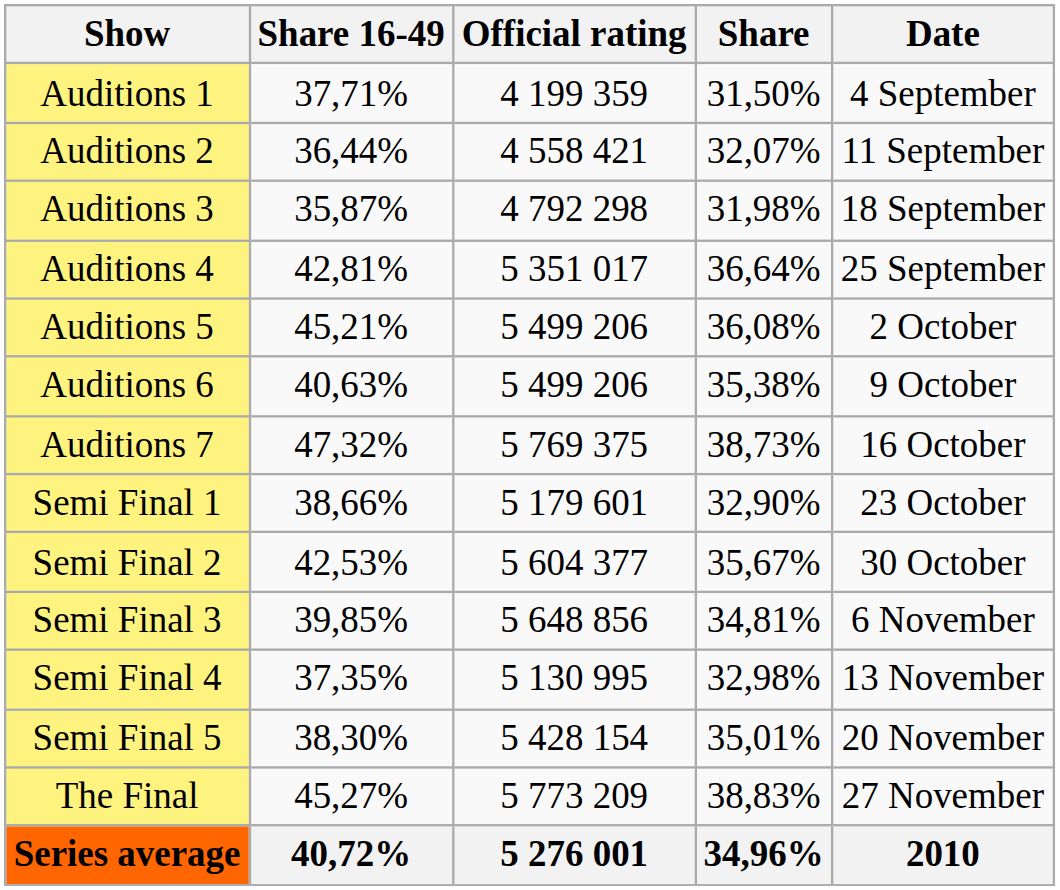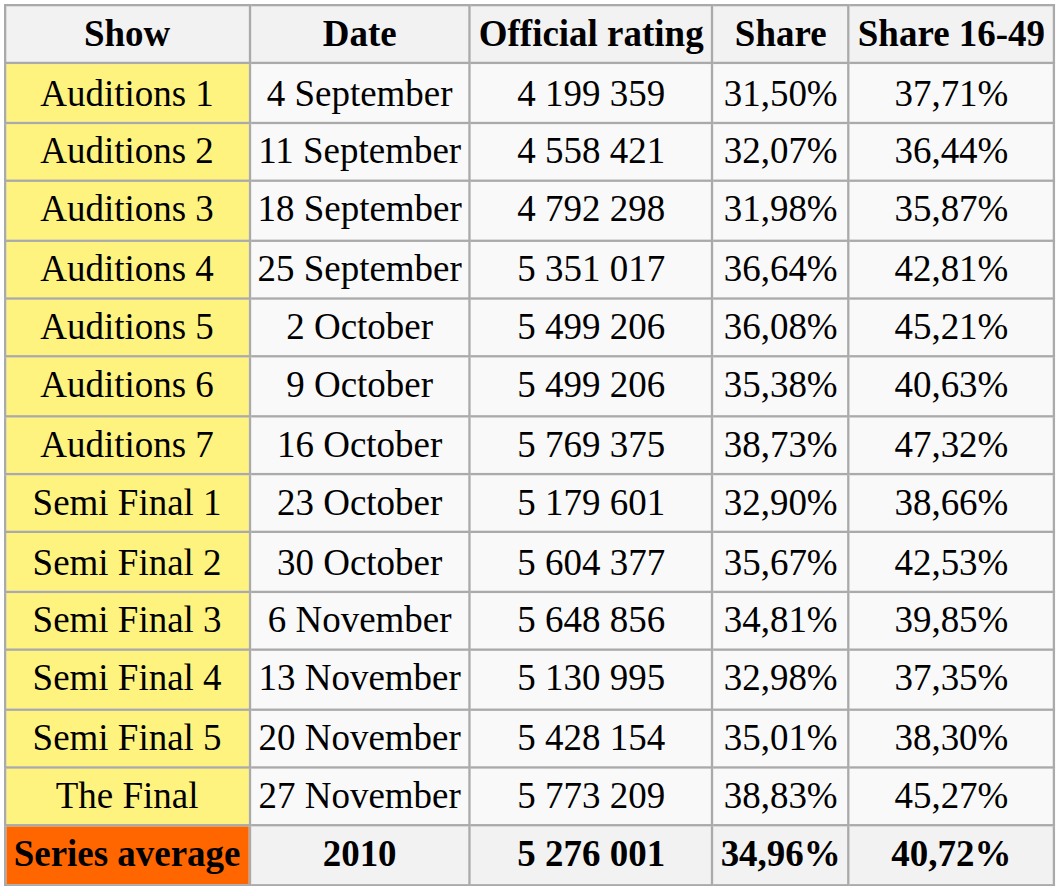 <table class="wikitable sortable" style="text-align:center">
 <tr>
 <th>Show</th>
-<th>Share 16-49</th>
+<th>Date</th>
 <th>Official rating</th>
 <th>Share</th>
-<th>Date</th>
+<th>Share 16-49</th>
 </tr>
 <tr>
 <td style="background:#FFF380">Auditions 1</td>
-<td>37,71%</td>
+<td>4 September</td>
 <td>4 199 359</td>
 <td>31,50%</td>
-<td>4 September</td>
+<td>37,71%</td>
 </tr>
 <tr>
 <td style="background:#FFF380">Auditions 2</td>
-<td>36,44%</td>
+<td>11 September</td>
 <td>4 558 421</td>
 <td>32,07%</td>
-<td>11 September</td>
+<td>36,44%</td>
 </tr>
 <tr>
 <td style="background:#FFF380">Auditions 3</td>
-<td>35,87%</td>
+<td>18 September</td>
 <td>4 792 298</td>
 <td>31,98%</td>
-<td>18 September</td>
+<td>35,87%</td>
 </tr>
 <tr>
 <td style="background:#FFF380">Auditions 4</td>
-<td>42,81%</td>
+<td>25 September</td>
 <td>5 351 017</td>
 <td>36,64%</td>
-<td>25 September</td>
+<td>42,81%</td>
 </tr>
 <tr>
 <td style="background:#FFF380">Auditions 5</td>
-<td>45,21%</td>
+<td>2 October</td>
 <td>5 499 206</td>
 <td>36,08%</td>
-<td>2 October</td>
+<td>45,21%</td>
 </tr>
 <tr>
 <td style="background:#FFF380">Auditions 6</td>
-<td>40,63%</td>
+<td>9 October</td>
 <td>5 499 206</td>
 <td>35,38%</td>
-<td>9 October</td>
+<td>40,63%</td>
 </tr>
 <tr>
 <td style="background:#FFF380">Auditions 7</td>
-<td>47,32%</td>
+<td>16 October</td>
 <td>5 769 375</td>
 <td>38,73%</td>
-<td>16 October</td>
+<td>47,32%</td>
 </tr>
 <tr>
 <td style="background:#FFF380">Semi Final 1</td>
-<td>38,66%</td>
+<td>23 October</td>
 <td>5 179 601</td>
 <td>32,90%</td>
-<td>23 October</td>
+<td>38,66%</td>
 </tr>
 <tr>
 <td style="background:#FFF380">Semi Final 2</td>
-<td>42,53%</td>
+<td>30 October</td>
 <td>5 604 377</td>
 <td>35,67%</td>
-<td>30 October</td>
+<td>42,53%</td>
 </tr>
 <tr>
 <td style="background:#FFF380">Semi Final 3</td>
-<td>39,85%</td>
+<td>6 November</td>
 <td>5 648 856</td>
 <td>34,81%</td>
-<td>6 November</td>
+<td>39,85%</td>
 </tr>
 <tr>
 <td style="background:#FFF380">Semi Final 4</td>
-<td>37,35%</td>
+<td>13 November</td>
 <td>5 130 995</td>
 <td>32,98%</td>
-<td>13 November</td>
+<td>37,35%</td>
 </tr>
 <tr>
 <td style="background:#FFF380">Semi Final 5</td>
-<td>38,30%</td>
+<td>20 November</td>
 <td>5 428 154</td>
 <td>35,01%</td>
-<td>20 November</td>
+<td>38,30%</td>
 </tr>
 <tr>
 <td style="background:#FFF380">The Final</td>
-<td>45,27%</td>
+<td>27 November</td>
 <td>5 773 209</td>
 <td>38,83%</td>
-<td>27 November</td>
+<td>45,27%</td>
 </tr>
 <tr>
 <th style="background:#f60;">Series average</th>
-<th>40,72%</th>
+<th>2010</th>
 <th>5 276 001</th>
 <th>34,96%</th>
-<th>2010</th>
+<th>40,72%</th>
 </tr>
 </table>
